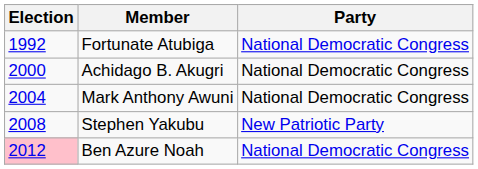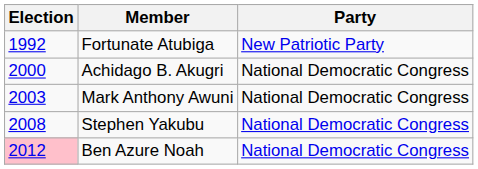 <table class="wikitable">
 <tr>
 <th>Election</th>
 <th>Member</th>
 <th>Party</th>
 </tr>
 <tr>
 <td><a href='#'>1992</a></td>
 <td>Fortunate Atubiga</td>
-<td><a href='#'>National Democratic Congress</a></td>
+<td><a href='#'>New Patriotic Party</a></td>
 </tr>
 <tr>
 <td><a href='#'>2000</a></td>
 <td>Achidago B. Akugri</td>
 <td>National Democratic Congress</td>
 </tr>
 <tr>
-<td><a href='#'>2004</a></td>
+<td><a href='#'>2003</a></td>
 <td>Mark Anthony Awuni</td>
 <td>National Democratic Congress</td>
 </tr>
 <tr>
 <td><a href='#'>2008</a></td>
 <td>Stephen Yakubu</td>
-<td><a href='#'>New Patriotic Party</a></td>
+<td><a href='#'>National Democratic Congress</a></td>
 </tr>
 <tr>
 <td style="background: pink;"><a href='#'>2012</a></td>
 <td>Ben Azure Noah</td>
 <td><a href='#'>National Democratic Congress</a></td>
 </tr>
 </table>
